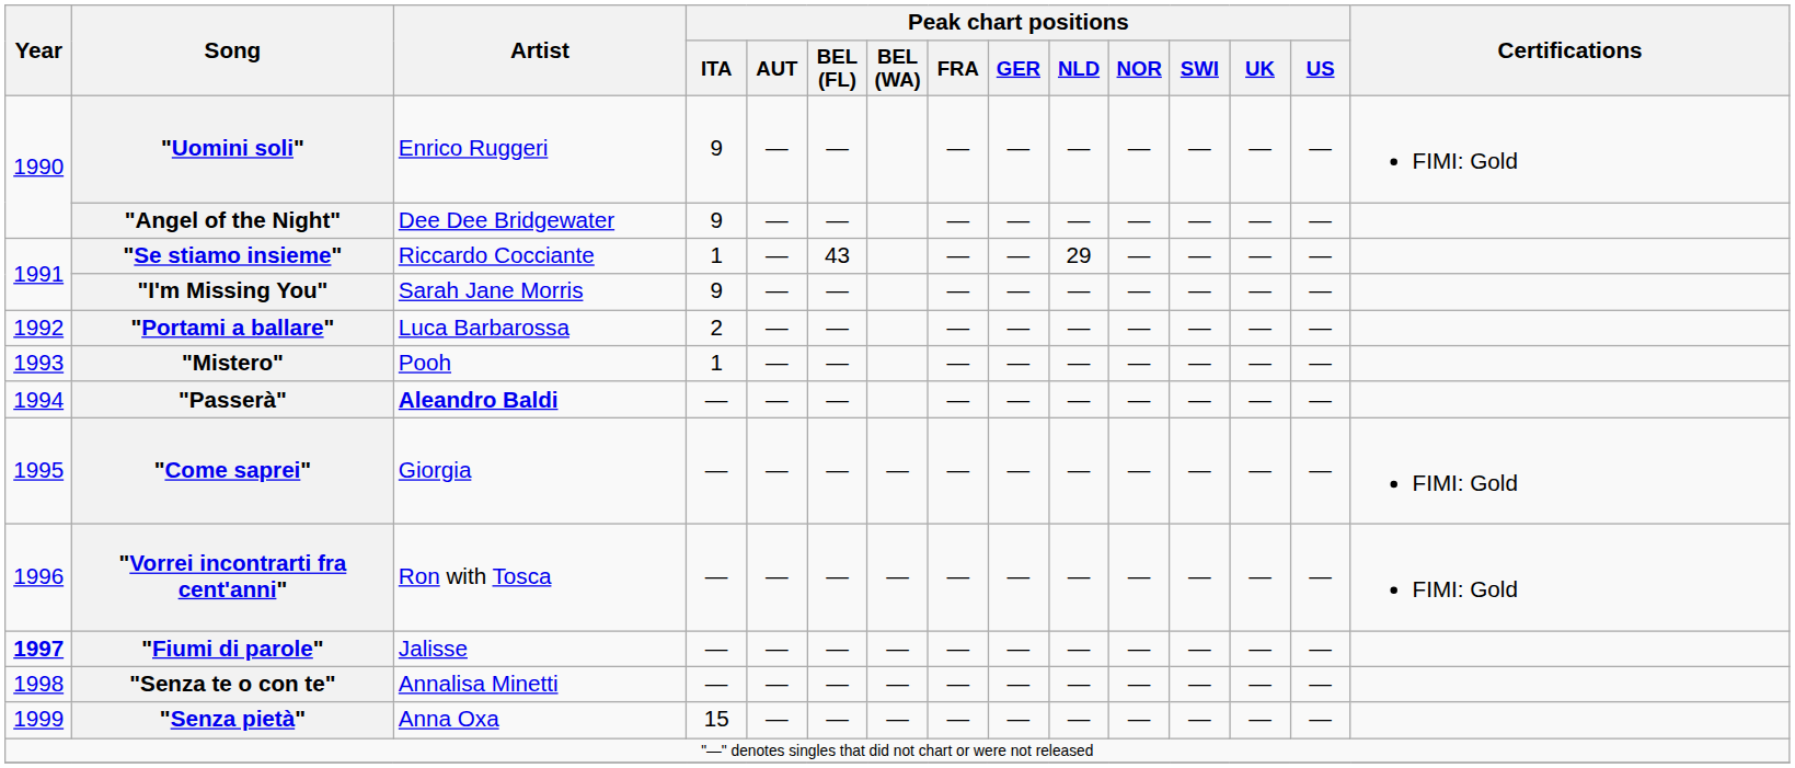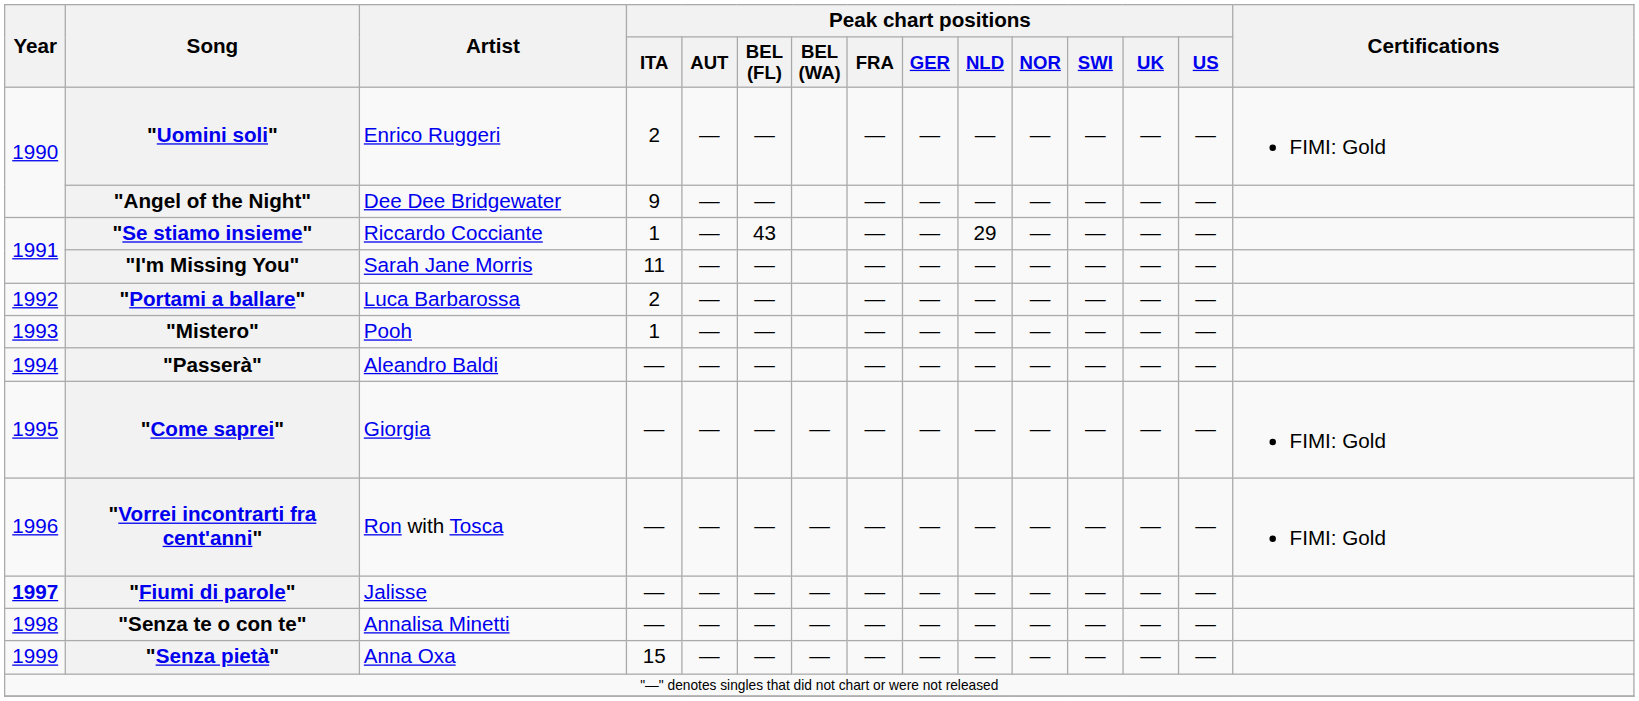 <table class="wikitable plainrowheaders" style="text-align:center;width:100%;">
 <tr>
 <th rowspan="2" style="width:40px;">Year</th>
 <th rowspan="2" style="width:220px;">Song</th>
 <th rowspan="2" style="width:200px;">Artist</th>
 <th colspan="11">Peak chart positions</th>
 <th rowspan="2">Certifications</th>
 </tr>
 <tr>
 <th scope="col" style="width:2.5em;font-size:90%;">ITA<br></th>
 <th scope="col" style="width:2.5em;font-size:90%;">AUT<br></th>
 <th scope="col" style="width:2.5em;font-size:90%;">BEL<br>(FL)<br></th>
 <th scope="col" style="width:2.5em;font-size:90%;">BEL<br>(WA)<br></th>
 <th scope="col" style="width:2.5em;font-size:90%;">FRA<br></th>
 <th scope="col" style="width:2.5em;font-size:90%;"><a href='#'>GER</a><br></th>
 <th scope="col" style="width:2.5em;font-size:90%;"><a href='#'>NLD</a><br></th>
 <th scope="col" style="width:2.5em;font-size:90%;"><a href='#'>NOR</a><br></th>
 <th scope="col" style="width:2.5em;font-size:90%;"><a href='#'>SWI</a><br></th>
 <th scope="col" style="width:2.5em;font-size:90%;"><a href='#'>UK</a><br></th>
 <th scope="col" style="width:2.5em;font-size:90%;"><a href='#'>US</a><br></th>
 </tr>
 <tr>
 <td rowspan="2"><a href='#'>1990</a></td>
 <th scope="row">"<a href='#'>Uomini soli</a>"</th>
 <td style="text-align:left;"><a href='#'>Enrico Ruggeri</a></td>
-<td>9</td>
+<td>2</td>
 <td>—</td>
 <td>—</td>
 <td></td>
 <td>—</td>
 <td>—</td>
 <td>—</td>
 <td>—</td>
 <td>—</td>
 <td>—</td>
 <td>—</td>
 <td style="text-align:left;"><br><ul><li>FIMI: Gold</li></ul></td>
 </tr>
 <tr>
 <th scope="row">"Angel of the Night"</th>
 <td style="text-align:left;"><a href='#'>Dee Dee Bridgewater</a></td>
 <td>9</td>
 <td>—</td>
 <td>—</td>
 <td></td>
 <td>—</td>
 <td>—</td>
 <td>—</td>
 <td>—</td>
 <td>—</td>
 <td>—</td>
 <td>—</td>
 <td style="text-align:left;"></td>
 </tr>
 <tr>
 <td rowspan="2"><a href='#'>1991</a></td>
 <th scope="row">"<a href='#'>Se stiamo insieme</a>"</th>
 <td style="text-align:left;"><a href='#'>Riccardo Cocciante</a></td>
 <td>1</td>
 <td>—</td>
 <td>43</td>
 <td></td>
 <td>—</td>
 <td>—</td>
 <td>29</td>
 <td>—</td>
 <td>—</td>
 <td>—</td>
 <td>—</td>
 <td style="text-align:left;"></td>
 </tr>
 <tr>
 <th scope="row">"I'm Missing You"</th>
 <td style="text-align:left;"><a href='#'>Sarah Jane Morris</a></td>
-<td>9</td>
+<td>11</td>
 <td>—</td>
 <td>—</td>
 <td></td>
 <td>—</td>
 <td>—</td>
 <td>—</td>
 <td>—</td>
 <td>—</td>
 <td>—</td>
 <td>—</td>
 <td style="text-align:left;"></td>
 </tr>
 <tr>
 <td><a href='#'>1992</a></td>
 <th scope="row">"<a href='#'>Portami a ballare</a>"</th>
 <td style="text-align:left;"><a href='#'>Luca Barbarossa</a></td>
 <td>2</td>
 <td>—</td>
 <td>—</td>
 <td></td>
 <td>—</td>
 <td>—</td>
 <td>—</td>
 <td>—</td>
 <td>—</td>
 <td>—</td>
 <td>—</td>
 <td style="text-align:left;"></td>
 </tr>
 <tr>
 <td><a href='#'>1993</a></td>
 <th scope="row">"Mistero"</th>
 <td style="text-align:left;"><a href='#'>Pooh</a></td>
 <td>1</td>
 <td>—</td>
 <td>—</td>
 <td></td>
 <td>—</td>
 <td>—</td>
 <td>—</td>
 <td>—</td>
 <td>—</td>
 <td>—</td>
 <td>—</td>
 <td style="text-align:left;"></td>
 </tr>
 <tr>
 <td><a href='#'>1994</a></td>
 <th scope="row">"Passerà"</th>
-<td style="text-align:left;"><strong><a href='#'>Aleandro Baldi</a></strong></td>
+<td style="text-align:left;"><a href='#'>Aleandro Baldi</a></td>
 <td>—</td>
 <td>—</td>
 <td>—</td>
 <td></td>
 <td>—</td>
 <td>—</td>
 <td>—</td>
 <td>—</td>
 <td>—</td>
 <td>—</td>
 <td>—</td>
 <td style="text-align:left;"></td>
 </tr>
 <tr>
 <td><a href='#'>1995</a></td>
 <th scope="row">"<a href='#'>Come saprei</a>"</th>
 <td style="text-align:left;"><a href='#'>Giorgia</a></td>
 <td>—</td>
 <td>—</td>
 <td>—</td>
 <td>—</td>
 <td>—</td>
 <td>—</td>
 <td>—</td>
 <td>—</td>
 <td>—</td>
 <td>—</td>
 <td>—</td>
 <td style="text-align:left;"><br><ul><li>FIMI: Gold</li></ul></td>
 </tr>
 <tr>
 <td><a href='#'>1996</a></td>
 <th scope="row">"<a href='#'>Vorrei incontrarti fra cent'anni</a>"</th>
 <td style="text-align:left;"><a href='#'>Ron</a> with <a href='#'>Tosca</a></td>
 <td>—</td>
 <td>—</td>
 <td>—</td>
 <td>—</td>
 <td>—</td>
 <td>—</td>
 <td>—</td>
 <td>—</td>
 <td>—</td>
 <td>—</td>
 <td>—</td>
 <td style="text-align:left;"><br><ul><li>FIMI: Gold</li></ul></td>
 </tr>
 <tr>
 <td><strong><a href='#'>1997</a></strong></td>
 <th scope="row">"<a href='#'>Fiumi di parole</a>"</th>
 <td style="text-align:left;"><a href='#'>Jalisse</a></td>
 <td>—</td>
 <td>—</td>
 <td>—</td>
 <td>—</td>
 <td>—</td>
 <td>—</td>
 <td>—</td>
 <td>—</td>
 <td>—</td>
 <td>—</td>
 <td>—</td>
 <td style="text-align:left;"></td>
 </tr>
 <tr>
 <td><a href='#'>1998</a></td>
 <th scope="row">"Senza te o con te"</th>
 <td style="text-align:left;"><a href='#'>Annalisa Minetti</a></td>
 <td>—</td>
 <td>—</td>
 <td>—</td>
 <td>—</td>
 <td>—</td>
 <td>—</td>
 <td>—</td>
 <td>—</td>
 <td>—</td>
 <td>—</td>
 <td>—</td>
 <td style="text-align:left;"></td>
 </tr>
 <tr>
 <td><a href='#'>1999</a></td>
 <th scope="row">"<a href='#'>Senza pietà</a>"</th>
 <td style="text-align:left;"><a href='#'>Anna Oxa</a></td>
 <td>15</td>
 <td>—</td>
 <td>—</td>
 <td>—</td>
 <td>—</td>
 <td>—</td>
 <td>—</td>
 <td>—</td>
 <td>—</td>
 <td>—</td>
 <td>—</td>
 <td style="text-align:left;"></td>
 </tr>
 <tr>
 <td colspan="30" style="text-align:center;font-size:8pt">"—" denotes singles that did not chart or were not released</td>
 </tr>
 <tr>
 </tr>
 </table>
